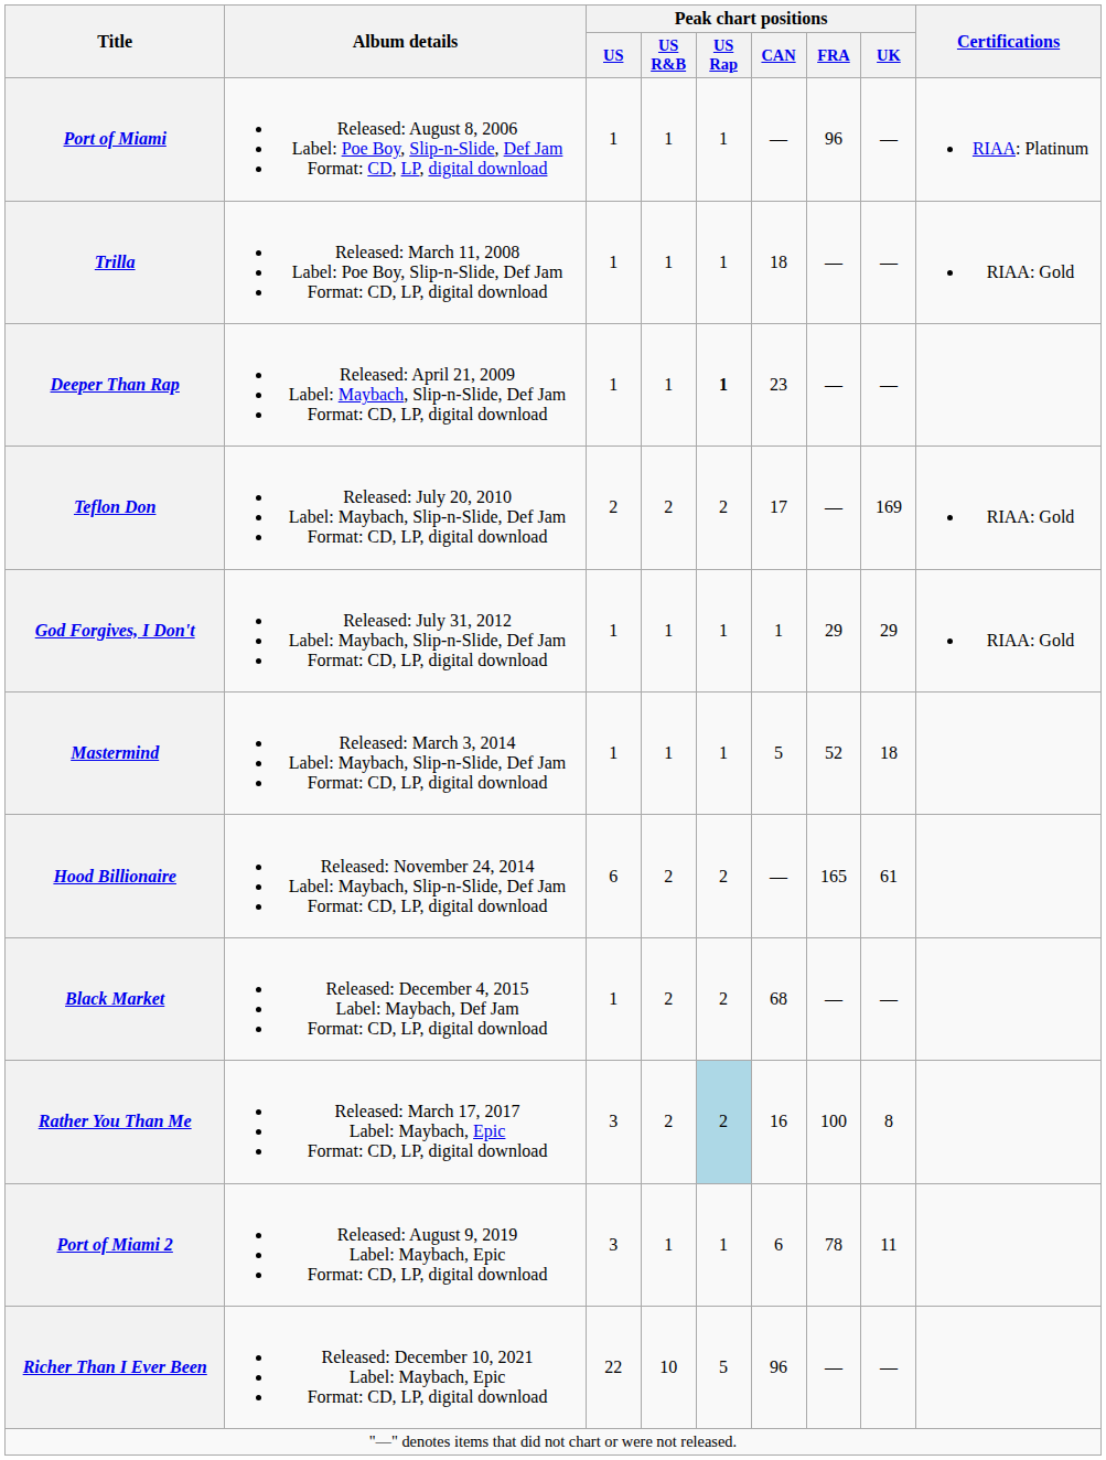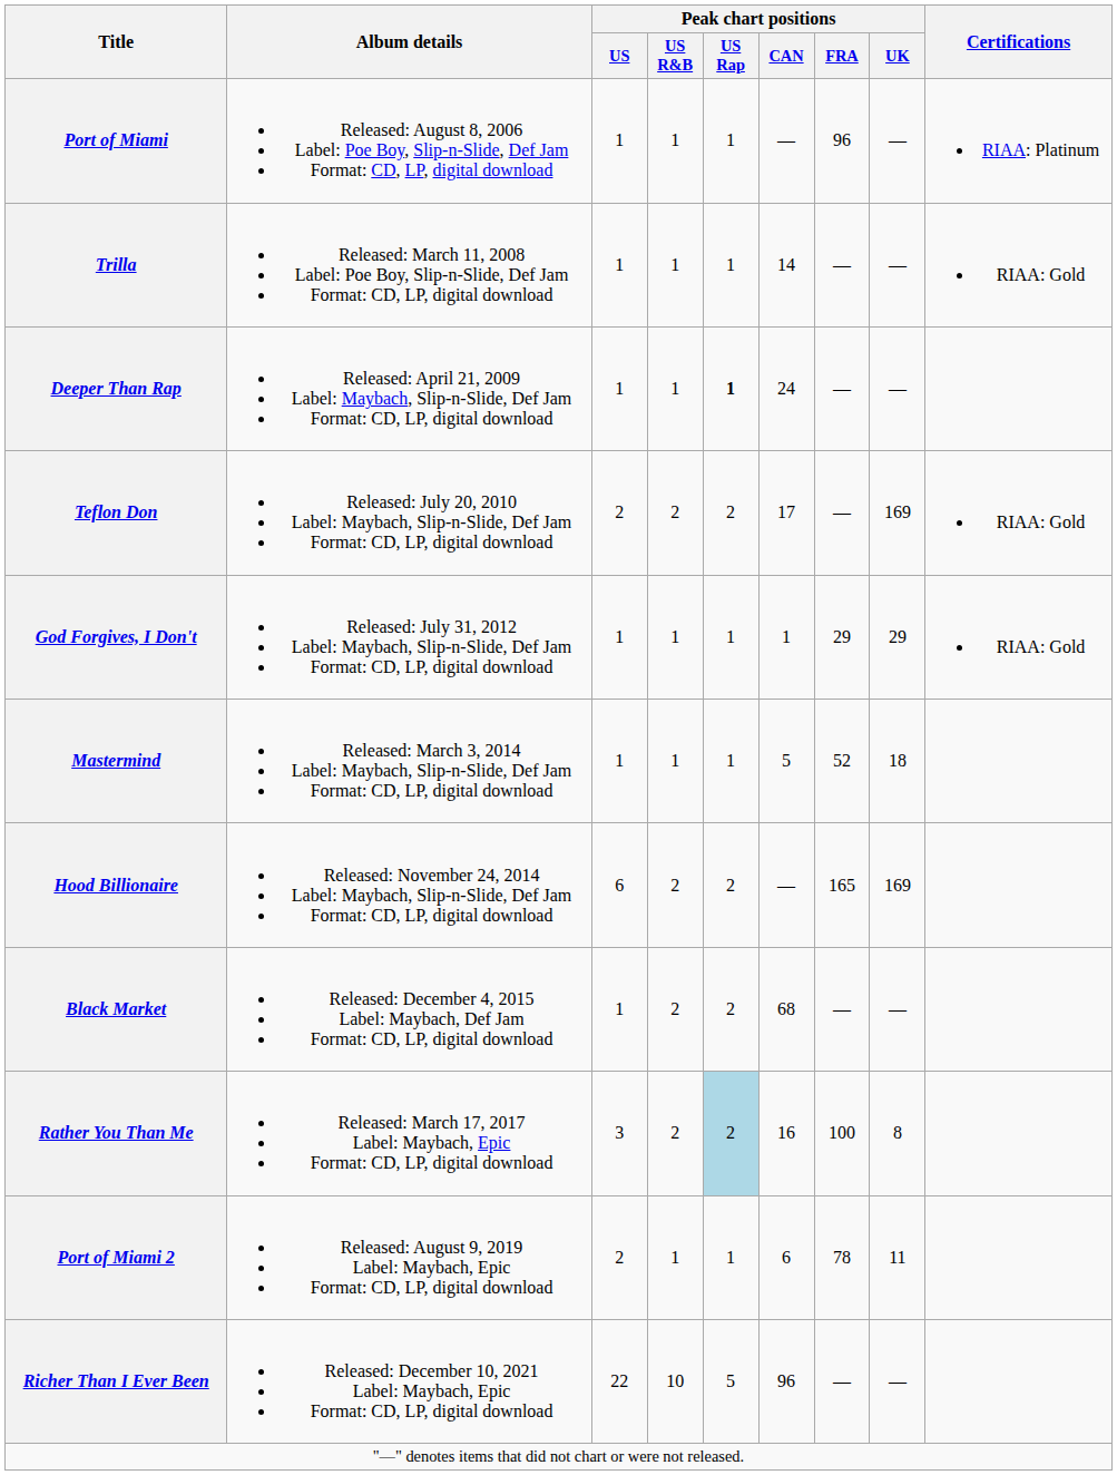 <table class="wikitable plainrowheaders" style="text-align:center;">
 <tr>
 <th scope="col" rowspan="2" style="width:12em;">Title</th>
 <th scope="col" rowspan="2" style="width:20em;">Album details</th>
 <th scope="col" colspan="6">Peak chart positions</th>
 <th scope="col" rowspan="2" style="width:10em;"><a href='#'>Certifications</a></th>
 </tr>
 <tr>
 <th scope="col" style="width:3em;font-size:90%;"><a href='#'>US</a><br></th>
 <th scope="col" style="width:3em;font-size:90%;"><a href='#'>US R&B</a><br></th>
 <th scope="col" style="width:3em;font-size:90%;"><a href='#'>US Rap</a><br></th>
 <th scope="col" style="width:3em;font-size:90%;"><a href='#'>CAN</a><br></th>
 <th scope="col" style="width:3em;font-size:90%;"><a href='#'>FRA</a><br></th>
 <th scope="col" style="width:3em;font-size:90%;"><a href='#'>UK</a><br></th>
 </tr>
 <tr>
 <th scope="row"><em><a href='#'>Port of Miami</a></em></th>
 <td><br><ul><li>Released: August 8, 2006</li><li>Label: <a href='#'>Poe Boy</a>, <a href='#'>Slip-n-Slide</a>, <a href='#'>Def Jam</a></li><li>Format: <a href='#'>CD</a>, <a href='#'>LP</a>, <a href='#'>digital download</a></li></ul></td>
 <td>1</td>
 <td>1</td>
 <td>1</td>
 <td>—</td>
 <td>96</td>
 <td>—</td>
 <td><br><ul><li><a href='#'>RIAA</a>: Platinum</li></ul></td>
 </tr>
 <tr>
 <th scope="row"><em><a href='#'>Trilla</a></em></th>
 <td><br><ul><li>Released: March 11, 2008</li><li>Label: Poe Boy, Slip-n-Slide, Def Jam</li><li>Format: CD, LP, digital download</li></ul></td>
 <td>1</td>
 <td>1</td>
 <td>1</td>
-<td>18</td>
+<td>14</td>
 <td>—</td>
 <td>—</td>
 <td><br><ul><li>RIAA: Gold</li></ul></td>
 </tr>
 <tr>
 <th scope="row"><em><a href='#'>Deeper Than Rap</a></em></th>
 <td><br><ul><li>Released: April 21, 2009</li><li>Label: <a href='#'>Maybach</a>, Slip-n-Slide, Def Jam</li><li>Format: CD, LP, digital download</li></ul></td>
 <td>1</td>
 <td>1</td>
 <td><strong>1</strong></td>
-<td>23</td>
+<td>24</td>
 <td>—</td>
 <td>—</td>
 <td></td>
 </tr>
 <tr>
 <th scope="row"><em><a href='#'>Teflon Don</a></em></th>
 <td><br><ul><li>Released: July 20, 2010</li><li>Label: Maybach, Slip-n-Slide, Def Jam</li><li>Format: CD, LP, digital download</li></ul></td>
 <td>2</td>
 <td>2</td>
 <td>2</td>
 <td>17</td>
 <td>—</td>
 <td>169</td>
 <td><br><ul><li>RIAA: Gold</li></ul></td>
 </tr>
 <tr>
 <th scope="row"><em><a href='#'>God Forgives, I Don't</a></em></th>
 <td><br><ul><li>Released: July 31, 2012</li><li>Label: Maybach, Slip-n-Slide, Def Jam</li><li>Format: CD, LP, digital download</li></ul></td>
 <td>1</td>
 <td>1</td>
 <td>1</td>
 <td>1</td>
 <td>29</td>
 <td>29</td>
 <td><br><ul><li>RIAA: Gold</li></ul></td>
 </tr>
 <tr>
 <th scope="row"><em><a href='#'>Mastermind</a></em></th>
 <td><br><ul><li>Released: March 3, 2014</li><li>Label: Maybach, Slip-n-Slide, Def Jam</li><li>Format: CD, LP, digital download</li></ul></td>
 <td>1</td>
 <td>1</td>
 <td>1</td>
 <td>5</td>
 <td>52</td>
 <td>18</td>
 <td></td>
 </tr>
 <tr>
 <th scope="row"><em><a href='#'>Hood Billionaire</a></em></th>
 <td><br><ul><li>Released: November 24, 2014</li><li>Label: Maybach, Slip-n-Slide, Def Jam</li><li>Format: CD, LP, digital download</li></ul></td>
 <td>6</td>
 <td>2</td>
 <td>2</td>
 <td>—</td>
 <td>165</td>
-<td>61</td>
+<td>169</td>
 <td></td>
 </tr>
 <tr>
 <th scope="row"><em><a href='#'>Black Market</a></em></th>
 <td><br><ul><li>Released: December 4, 2015</li><li>Label: Maybach, Def Jam</li><li>Format: CD, LP, digital download</li></ul></td>
 <td>1</td>
 <td>2</td>
 <td>2</td>
 <td>68</td>
 <td>—</td>
 <td>—</td>
 <td></td>
 </tr>
 <tr>
 <th scope="row"><em><a href='#'>Rather You Than Me</a></em></th>
 <td><br><ul><li>Released: March 17, 2017</li><li>Label: Maybach, <a href='#'>Epic</a></li><li>Format: CD, LP, digital download</li></ul></td>
 <td>3</td>
 <td>2</td>
 <td style="background: lightblue;">2</td>
 <td>16</td>
 <td>100</td>
 <td>8</td>
 <td></td>
 </tr>
 <tr>
 <th scope="row"><em><a href='#'>Port of Miami 2</a></em></th>
 <td><br><ul><li>Released: August 9, 2019</li><li>Label: Maybach, Epic</li><li>Format: CD, LP, digital download</li></ul></td>
-<td>3</td>
+<td>2</td>
 <td>1</td>
 <td>1</td>
 <td>6</td>
 <td>78</td>
 <td>11</td>
 <td></td>
 </tr>
 <tr>
 <th scope="row"><em><a href='#'>Richer Than I Ever Been</a></em></th>
 <td><br><ul><li>Released: December 10, 2021</li><li>Label: Maybach, Epic</li><li>Format: CD, LP, digital download</li></ul></td>
 <td>22</td>
 <td>10</td>
 <td>5</td>
 <td>96</td>
 <td>—</td>
 <td>—</td>
 <td></td>
 </tr>
 <tr>
 <td colspan="14" style="font-size:90%">"—" denotes items that did not chart or were not released.</td>
 </tr>
 </table>
